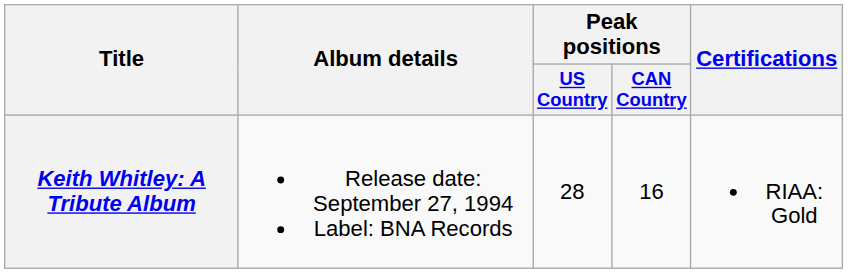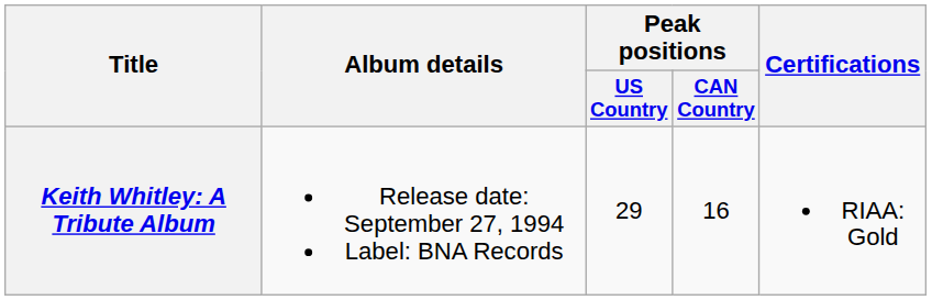 <table class="wikitable plainrowheaders" style="text-align:center;">
 <tr>
 <th rowspan="2" style="width:16em;">Title</th>
 <th rowspan="2" style="width:18em;">Album details</th>
 <th colspan="2">Peak positions</th>
 <th rowspan="2"><a href='#'>Certifications</a></th>
 </tr>
 <tr style="font-size:smaller;">
 <th style="width:45px;"><a href='#'>US Country</a><br></th>
 <th style="width:45px;"><a href='#'>CAN Country</a><br></th>
 </tr>
 <tr>
 <th scope="row"><em><a href='#'>Keith Whitley: A Tribute Album</a></em></th>
 <td><br><ul><li>Release date: September 27, 1994</li><li>Label: BNA Records</li></ul></td>
-<td>28</td>
+<td>29</td>
 <td>16</td>
 <td><br><ul><li>RIAA: Gold</li></ul></td>
 </tr>
 </table>
